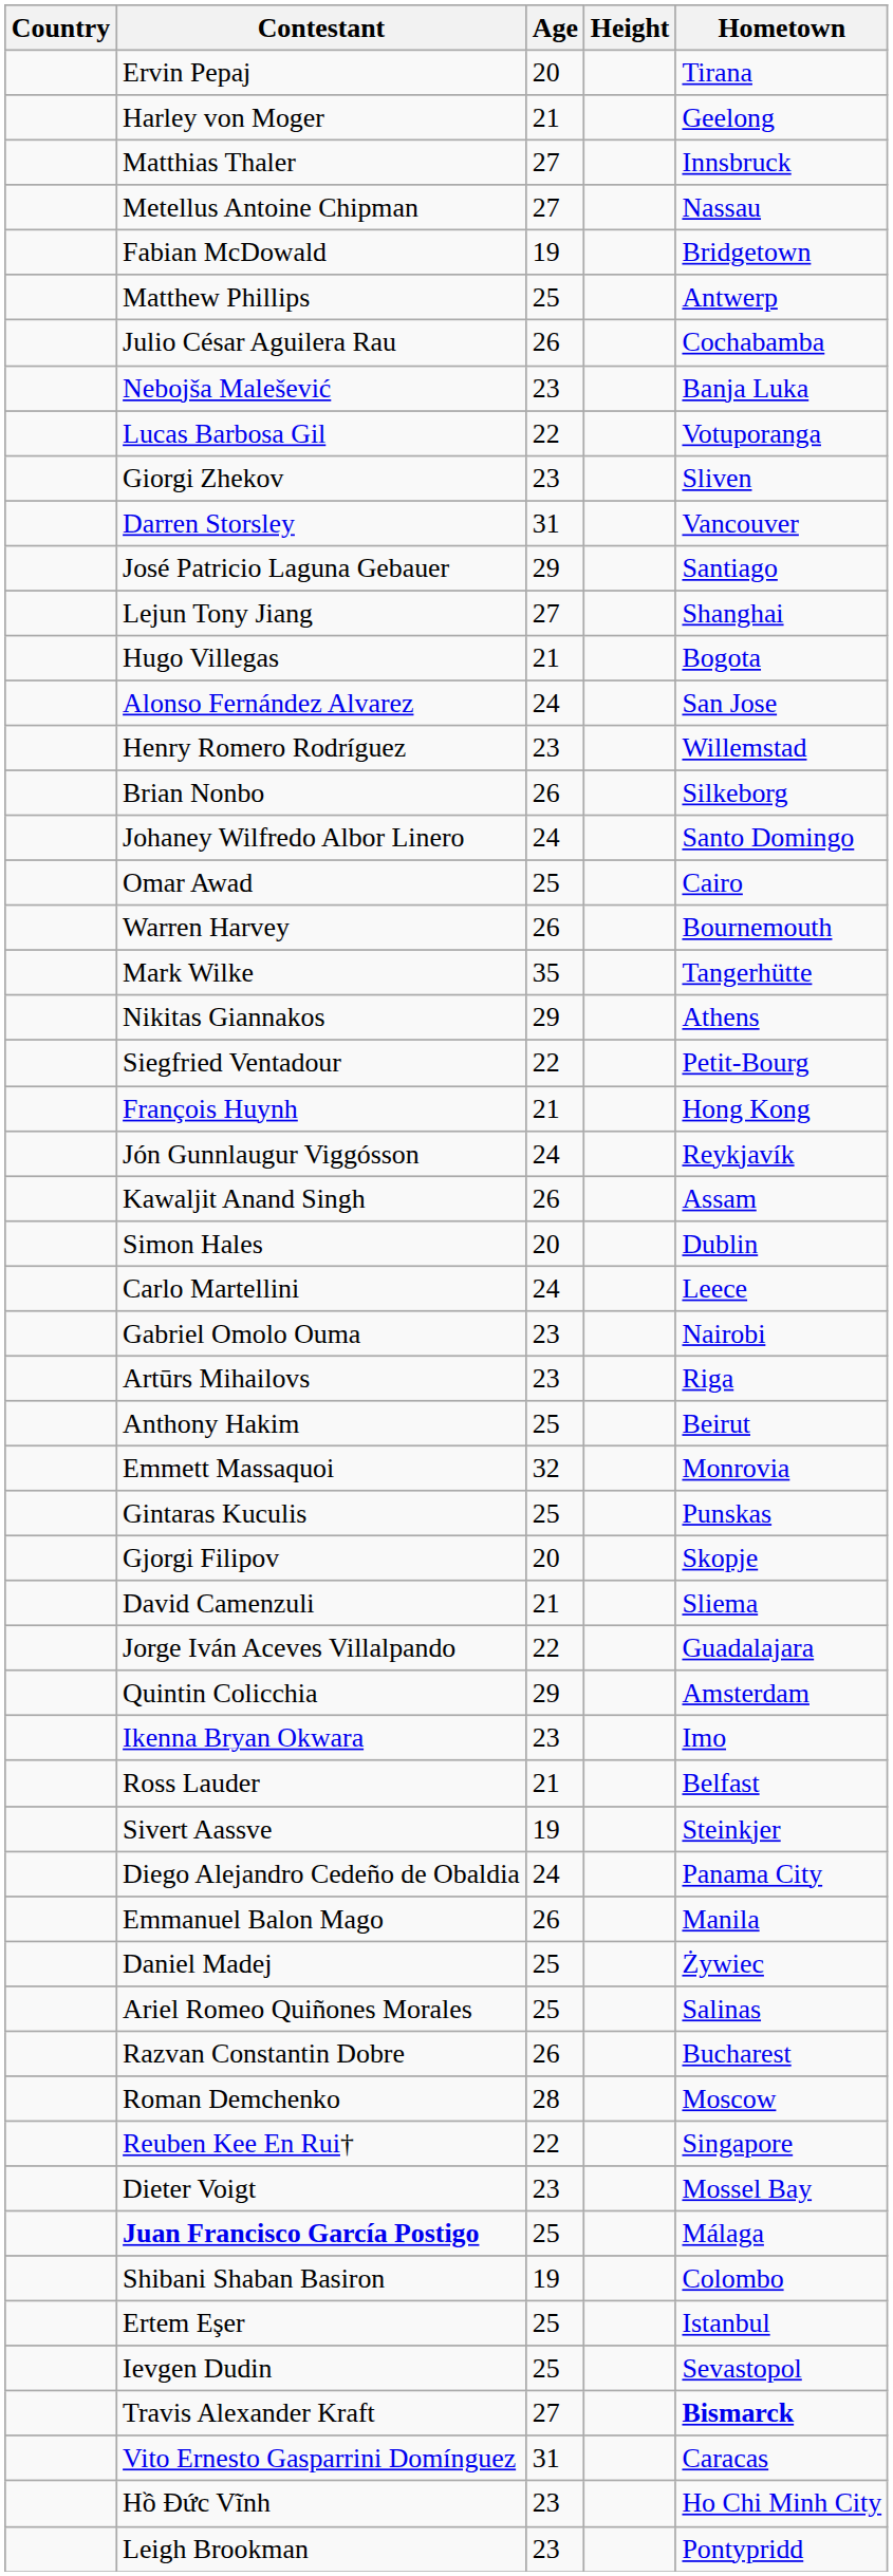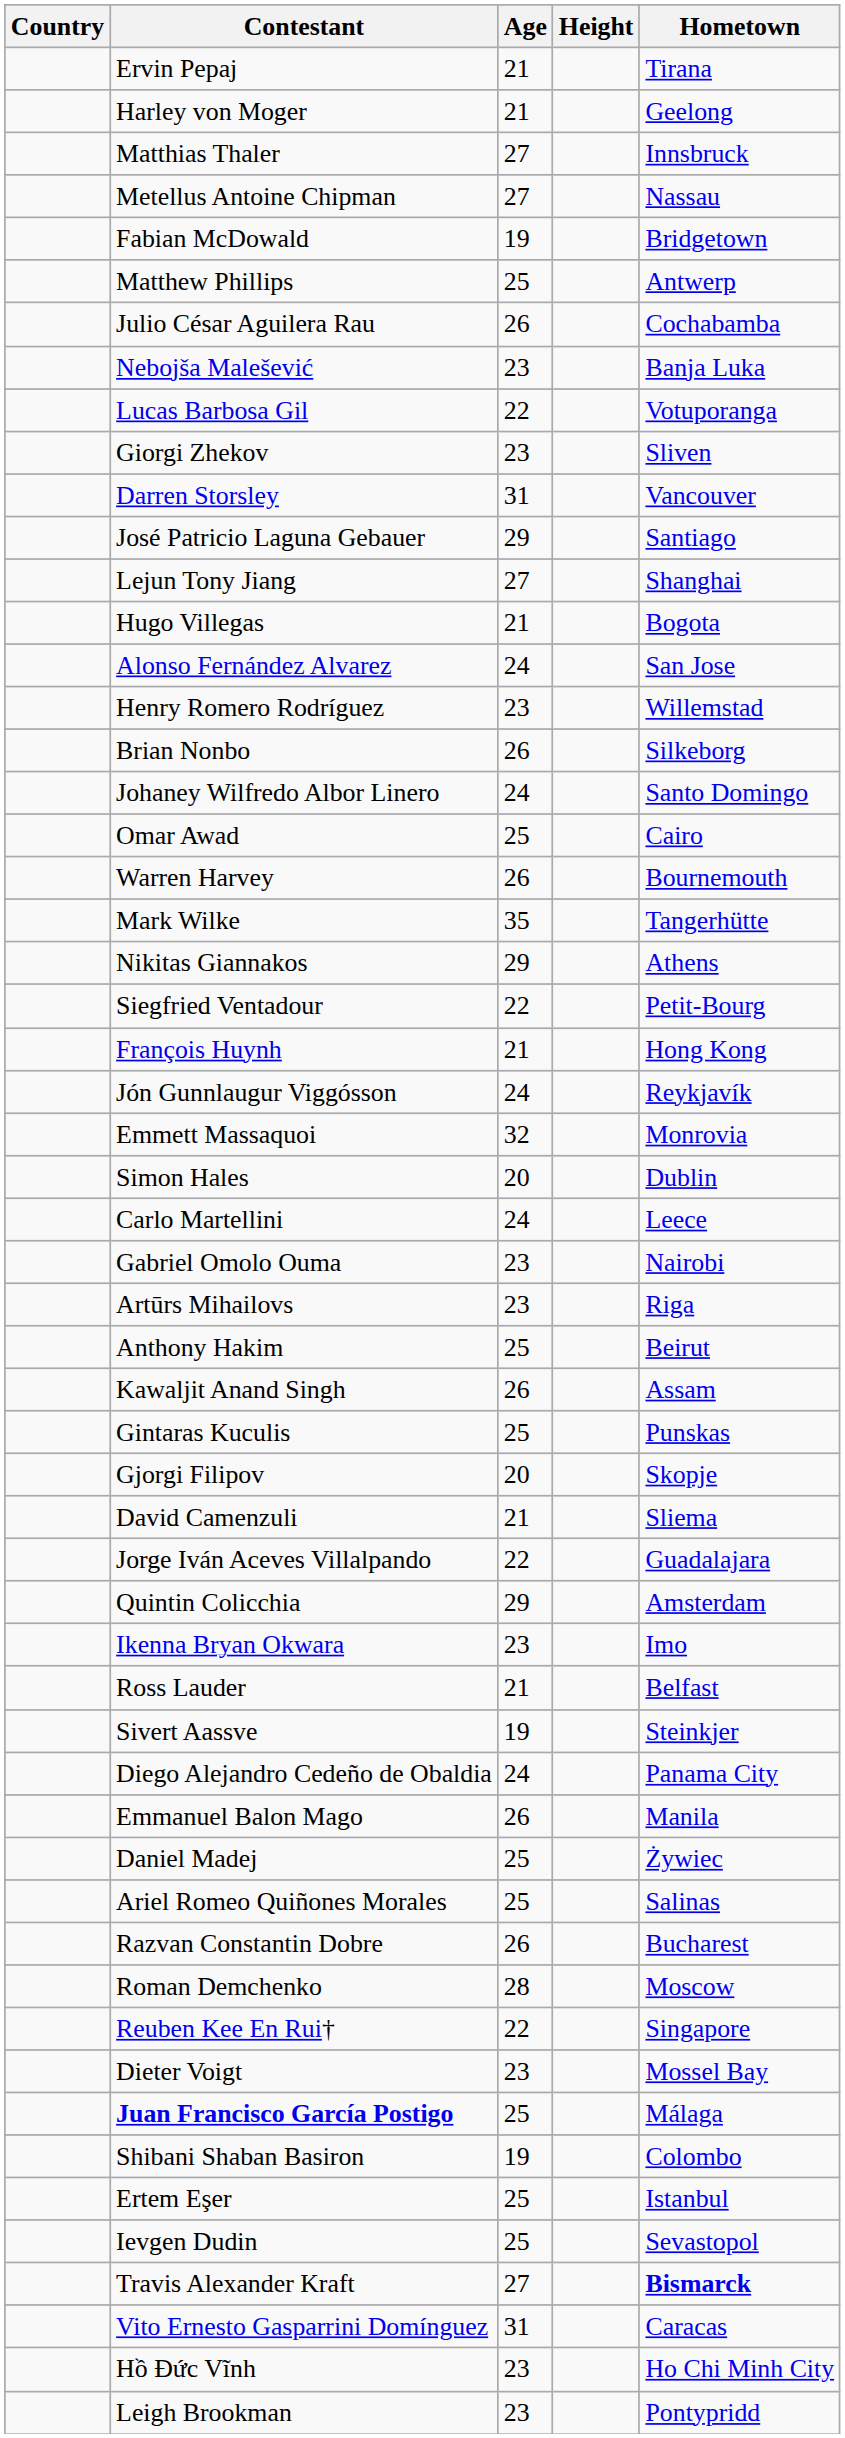 <table class="wikitable sortable" style="font-size:95%;">
 <tr>
 <th>Country</th>
 <th>Contestant</th>
 <th>Age</th>
 <th>Height</th>
 <th>Hometown</th>
 </tr>
 <tr>
 <td><strong></strong></td>
 <td>Ervin Pepaj</td>
-<td>20</td>
+<td>21</td>
 <td></td>
 <td><a href='#'>Tirana</a></td>
 </tr>
 <tr>
 <td><strong></strong></td>
 <td>Harley von Moger</td>
 <td>21</td>
 <td></td>
 <td><a href='#'>Geelong</a></td>
 </tr>
 <tr>
 <td><strong></strong></td>
 <td>Matthias Thaler</td>
 <td>27</td>
 <td></td>
 <td><a href='#'>Innsbruck</a></td>
 </tr>
 <tr>
 <td><strong></strong></td>
 <td>Metellus Antoine Chipman</td>
 <td>27</td>
 <td></td>
 <td><a href='#'>Nassau</a></td>
 </tr>
 <tr>
 <td><strong></strong></td>
 <td>Fabian McDowald</td>
 <td>19</td>
 <td></td>
 <td><a href='#'>Bridgetown</a></td>
 </tr>
 <tr>
 <td><strong></strong></td>
 <td>Matthew Phillips</td>
 <td>25</td>
 <td></td>
 <td><a href='#'>Antwerp</a></td>
 </tr>
 <tr>
 <td><strong></strong></td>
 <td>Julio César Aguilera Rau</td>
 <td>26</td>
 <td></td>
 <td><a href='#'>Cochabamba</a></td>
 </tr>
 <tr>
 <td><strong></strong></td>
 <td><a href='#'>Nebojša Malešević</a></td>
 <td>23</td>
 <td></td>
 <td><a href='#'>Banja Luka</a></td>
 </tr>
 <tr>
 <td><strong></strong></td>
 <td><a href='#'>Lucas Barbosa Gil</a></td>
 <td>22</td>
 <td></td>
 <td><a href='#'>Votuporanga</a></td>
 </tr>
 <tr>
 <td><strong></strong></td>
 <td>Giorgi Zhekov</td>
 <td>23</td>
 <td></td>
 <td><a href='#'>Sliven</a></td>
 </tr>
 <tr>
 <td><strong></strong></td>
 <td><a href='#'>Darren Storsley</a></td>
 <td>31</td>
 <td></td>
 <td><a href='#'>Vancouver</a></td>
 </tr>
 <tr>
 <td><strong></strong></td>
 <td>José Patricio Laguna Gebauer</td>
 <td>29</td>
 <td></td>
 <td><a href='#'>Santiago</a></td>
 </tr>
 <tr>
 <td><strong></strong></td>
 <td>Lejun Tony Jiang</td>
 <td>27</td>
 <td></td>
 <td><a href='#'>Shanghai</a></td>
 </tr>
 <tr>
 <td><strong></strong></td>
 <td>Hugo Villegas</td>
 <td>21</td>
 <td></td>
 <td><a href='#'>Bogota</a></td>
 </tr>
 <tr>
 <td><strong></strong></td>
 <td><a href='#'>Alonso Fernández Alvarez</a></td>
 <td>24</td>
 <td></td>
 <td><a href='#'>San Jose</a></td>
 </tr>
 <tr>
 <td><strong></strong></td>
 <td>Henry Romero Rodríguez</td>
 <td>23</td>
 <td></td>
 <td><a href='#'>Willemstad</a></td>
 </tr>
 <tr>
 <td><strong></strong></td>
 <td>Brian Nonbo</td>
 <td>26</td>
 <td></td>
 <td><a href='#'>Silkeborg</a></td>
 </tr>
 <tr>
 <td><strong></strong></td>
 <td>Johaney Wilfredo Albor Linero</td>
 <td>24</td>
 <td></td>
 <td><a href='#'>Santo Domingo</a></td>
 </tr>
 <tr>
 <td><strong></strong></td>
 <td>Omar Awad</td>
 <td>25</td>
 <td></td>
 <td><a href='#'>Cairo</a></td>
 </tr>
 <tr>
 <td><strong></strong></td>
 <td>Warren Harvey</td>
 <td>26</td>
 <td></td>
 <td><a href='#'>Bournemouth</a></td>
 </tr>
 <tr>
 <td><strong></strong></td>
 <td>Mark Wilke</td>
 <td>35</td>
 <td></td>
 <td><a href='#'>Tangerhütte</a></td>
 </tr>
 <tr>
 <td><strong></strong></td>
 <td>Nikitas Giannakos</td>
 <td>29</td>
 <td></td>
 <td><a href='#'>Athens</a></td>
 </tr>
 <tr>
 <td><strong></strong></td>
 <td>Siegfried Ventadour</td>
 <td>22</td>
 <td></td>
 <td><a href='#'>Petit-Bourg</a></td>
 </tr>
 <tr>
 <td><strong></strong></td>
 <td><a href='#'>François Huynh</a></td>
 <td>21</td>
 <td></td>
 <td><a href='#'>Hong Kong</a></td>
 </tr>
 <tr>
 <td><strong></strong></td>
 <td>Jón Gunnlaugur Viggósson</td>
 <td>24</td>
 <td></td>
 <td><a href='#'>Reykjavík</a></td>
 </tr>
 <tr>
 <td><strong></strong></td>
-<td>Kawaljit Anand Singh</td>
-<td>26</td>
+<td>Emmett Massaquoi</td>
+<td>32</td>
 <td></td>
-<td><a href='#'>Assam</a></td>
+<td><a href='#'>Monrovia</a></td>
 </tr>
 <tr>
 <td><strong></strong></td>
 <td>Simon Hales</td>
 <td>20</td>
 <td></td>
 <td><a href='#'>Dublin</a></td>
 </tr>
 <tr>
 <td><strong></strong></td>
 <td>Carlo Martellini</td>
 <td>24</td>
 <td></td>
 <td><a href='#'>Leece</a></td>
 </tr>
 <tr>
 <td><strong></strong></td>
 <td>Gabriel Omolo Ouma</td>
 <td>23</td>
 <td></td>
 <td><a href='#'>Nairobi</a></td>
 </tr>
 <tr>
 <td><strong></strong></td>
 <td>Artūrs Mihailovs</td>
 <td>23</td>
 <td></td>
 <td><a href='#'>Riga</a></td>
 </tr>
 <tr>
 <td><strong></strong></td>
 <td>Anthony Hakim</td>
 <td>25</td>
 <td></td>
 <td><a href='#'>Beirut</a></td>
 </tr>
 <tr>
 <td><strong></strong></td>
-<td>Emmett Massaquoi</td>
-<td>32</td>
+<td>Kawaljit Anand Singh</td>
+<td>26</td>
 <td></td>
-<td><a href='#'>Monrovia</a></td>
+<td><a href='#'>Assam</a></td>
 </tr>
 <tr>
 <td><strong></strong></td>
 <td>Gintaras Kuculis</td>
 <td>25</td>
 <td></td>
 <td><a href='#'>Punskas</a></td>
 </tr>
 <tr>
 <td><strong></strong></td>
 <td>Gjorgi Filipov</td>
 <td>20</td>
 <td></td>
 <td><a href='#'>Skopje</a></td>
 </tr>
 <tr>
 <td><strong></strong></td>
 <td>David Camenzuli</td>
 <td>21</td>
 <td></td>
 <td><a href='#'>Sliema</a></td>
 </tr>
 <tr>
 <td><strong></strong></td>
 <td>Jorge Iván Aceves Villalpando</td>
 <td>22</td>
 <td></td>
 <td><a href='#'>Guadalajara</a></td>
 </tr>
 <tr>
 <td><strong></strong></td>
 <td>Quintin Colicchia</td>
 <td>29</td>
 <td></td>
 <td><a href='#'>Amsterdam</a></td>
 </tr>
 <tr>
 <td><strong></strong></td>
 <td><a href='#'>Ikenna Bryan Okwara</a></td>
 <td>23</td>
 <td></td>
 <td><a href='#'>Imo</a></td>
 </tr>
 <tr>
 <td><strong></strong></td>
 <td>Ross Lauder</td>
 <td>21</td>
 <td></td>
 <td><a href='#'>Belfast</a></td>
 </tr>
 <tr>
 <td><strong></strong></td>
 <td>Sivert Aassve</td>
 <td>19</td>
 <td></td>
 <td><a href='#'>Steinkjer</a></td>
 </tr>
 <tr>
 <td><strong></strong></td>
 <td>Diego Alejandro Cedeño de Obaldia</td>
 <td>24</td>
 <td></td>
 <td><a href='#'>Panama City</a></td>
 </tr>
 <tr>
 <td><strong></strong></td>
 <td>Emmanuel Balon Mago</td>
 <td>26</td>
 <td></td>
 <td><a href='#'>Manila</a></td>
 </tr>
 <tr>
 <td><strong></strong></td>
 <td>Daniel Madej</td>
 <td>25</td>
 <td></td>
 <td><a href='#'>Żywiec</a></td>
 </tr>
 <tr>
 <td><strong></strong></td>
 <td>Ariel Romeo Quiñones Morales</td>
 <td>25</td>
 <td></td>
 <td><a href='#'>Salinas</a></td>
 </tr>
 <tr>
 <td><strong></strong></td>
 <td>Razvan Constantin Dobre</td>
 <td>26</td>
 <td></td>
 <td><a href='#'>Bucharest</a></td>
 </tr>
 <tr>
 <td><strong></strong></td>
 <td>Roman Demchenko</td>
 <td>28</td>
 <td></td>
 <td><a href='#'>Moscow</a></td>
 </tr>
 <tr>
 <td><strong></strong></td>
 <td><a href='#'>Reuben Kee En Rui</a>†</td>
 <td>22</td>
 <td></td>
 <td><a href='#'>Singapore</a></td>
 </tr>
 <tr>
 <td><strong></strong></td>
 <td>Dieter Voigt</td>
 <td>23</td>
 <td></td>
 <td><a href='#'>Mossel Bay</a></td>
 </tr>
 <tr>
 <td><strong></strong></td>
 <td><strong><a href='#'>Juan Francisco García Postigo</a></strong></td>
 <td>25</td>
 <td></td>
 <td><a href='#'>Málaga</a></td>
 </tr>
 <tr>
 <td><strong></strong></td>
 <td>Shibani Shaban Basiron</td>
 <td>19</td>
 <td></td>
 <td><a href='#'>Colombo</a></td>
 </tr>
 <tr>
 <td><strong></strong></td>
 <td>Ertem Eşer</td>
 <td>25</td>
 <td></td>
 <td><a href='#'>Istanbul</a></td>
 </tr>
 <tr>
 <td><strong></strong></td>
 <td>Ievgen Dudin</td>
 <td>25</td>
 <td></td>
 <td><a href='#'>Sevastopol</a></td>
 </tr>
 <tr>
 <td><strong></strong></td>
 <td>Travis Alexander Kraft</td>
 <td>27</td>
 <td></td>
 <td><strong><a href='#'>Bismarck</a></strong></td>
 </tr>
 <tr>
 <td><strong></strong></td>
 <td><a href='#'>Vito Ernesto Gasparrini Domínguez</a></td>
 <td>31</td>
 <td></td>
 <td><a href='#'>Caracas</a></td>
 </tr>
 <tr>
 <td><strong></strong></td>
 <td>Hồ Đức Vĩnh</td>
 <td>23</td>
 <td></td>
 <td><a href='#'>Ho Chi Minh City</a></td>
 </tr>
 <tr>
 <td><strong></strong></td>
 <td>Leigh Brookman</td>
 <td>23</td>
 <td></td>
 <td><a href='#'>Pontypridd</a></td>
 </tr>
 </table>
